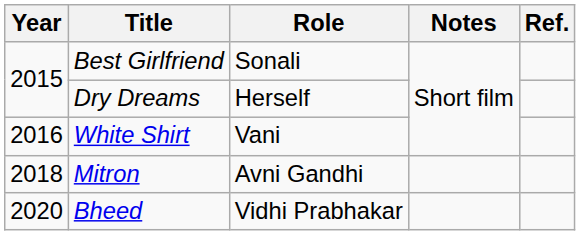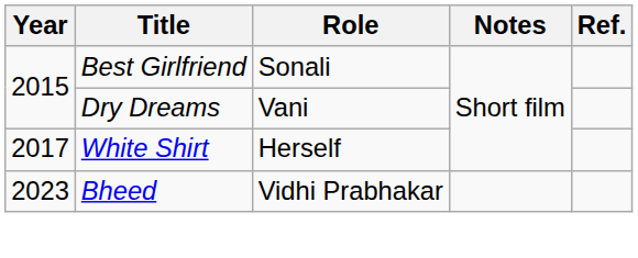 <table class="wikitable">
 <tr>
 <th>Year</th>
 <th>Title</th>
 <th>Role</th>
 <th>Notes</th>
 <th>Ref.</th>
 </tr>
 <tr>
 <td rowspan="2">2015</td>
 <td><em>Best Girlfriend</em></td>
 <td>Sonali</td>
 <td rowspan="3">Short film</td>
 <td></td>
 </tr>
 <tr>
 <td><em>Dry Dreams</em></td>
+<td>Vani</td>
+<td></td>
+</tr>
+<tr>
+<td>2017</td>
+<td><em><a href='#'>White Shirt</a></em></td>
 <td>Herself</td>
 <td></td>
 </tr>
 <tr>
-<td>2016</td>
-<td><em><a href='#'>White Shirt</a></em></td>
-<td>Vani</td>
-<td></td>
-</tr>
-<tr>
-<td>2018</td>
-<td><em><a href='#'>Mitron</a></em></td>
-<td>Avni Gandhi</td>
-<td></td>
-<td></td>
-</tr>
-<tr>
-<td>2020</td>
+<td>2023</td>
 <td><em><a href='#'>Bheed</a></em></td>
 <td>Vidhi Prabhakar</td>
 <td></td>
 <td></td>
 </tr>
 </table>
